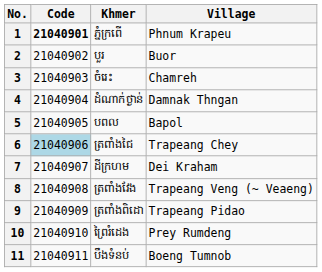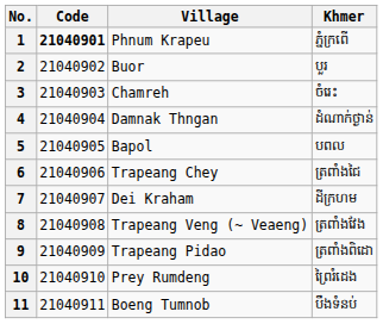 <table class="wikitable sortable mw-collapsible">
 <tr>
 <th>No.</th>
 <th>Code</th>
+<th>Village</th>
 <th>Khmer</th>
-<th>Village</th>
 </tr>
 <tr>
 <th>1</th>
 <td><strong>21040901</strong></td>
+<td>Phnum Krapeu</td>
 <td>ភ្នំក្រពើ</td>
-<td>Phnum Krapeu</td>
 </tr>
 <tr>
 <th>2</th>
 <td>21040902</td>
+<td>Buor</td>
 <td>បួរ</td>
-<td>Buor</td>
 </tr>
 <tr>
 <th>3</th>
 <td>21040903</td>
+<td>Chamreh</td>
 <td>ចំរេះ</td>
-<td>Chamreh</td>
 </tr>
 <tr>
 <th>4</th>
 <td>21040904</td>
+<td>Damnak Thngan</td>
 <td>ដំណាក់ថ្ងាន់</td>
-<td>Damnak Thngan</td>
 </tr>
 <tr>
 <th>5</th>
 <td>21040905</td>
+<td>Bapol</td>
 <td>បពល</td>
-<td>Bapol</td>
 </tr>
 <tr>
 <th>6</th>
-<td style="background: lightblue;">21040906</td>
+<td>21040906</td>
+<td>Trapeang Chey</td>
 <td>ត្រពាំងជៃ</td>
-<td>Trapeang Chey</td>
 </tr>
 <tr>
 <th>7</th>
 <td>21040907</td>
+<td>Dei Kraham</td>
 <td>ដីក្រហម</td>
-<td>Dei Kraham</td>
 </tr>
 <tr>
 <th>8</th>
 <td>21040908</td>
+<td>Trapeang Veng (~ Veaeng)</td>
 <td>ត្រពាំងវែង</td>
-<td>Trapeang Veng (~ Veaeng)</td>
 </tr>
 <tr>
 <th>9</th>
 <td>21040909</td>
+<td>Trapeang Pidao</td>
 <td>ត្រពាំងពិដោ</td>
-<td>Trapeang Pidao</td>
 </tr>
 <tr>
 <th>10</th>
 <td>21040910</td>
+<td>Prey Rumdeng</td>
 <td>ព្រៃរំដេង</td>
-<td>Prey Rumdeng</td>
 </tr>
 <tr>
 <th>11</th>
 <td>21040911</td>
+<td>Boeng Tumnob</td>
 <td>បឹងទំនប់</td>
-<td>Boeng Tumnob</td>
 </tr>
 </table>
